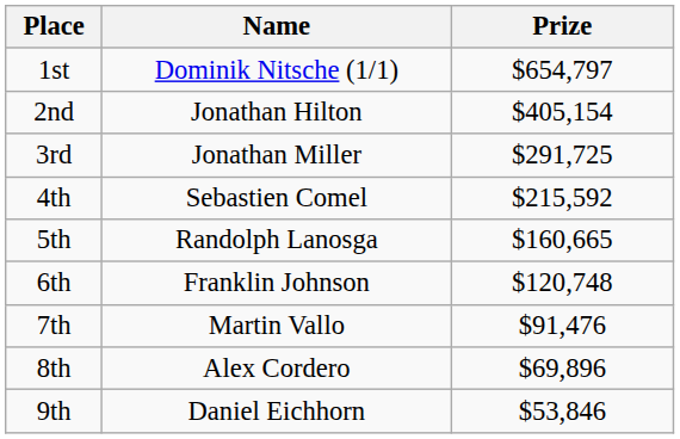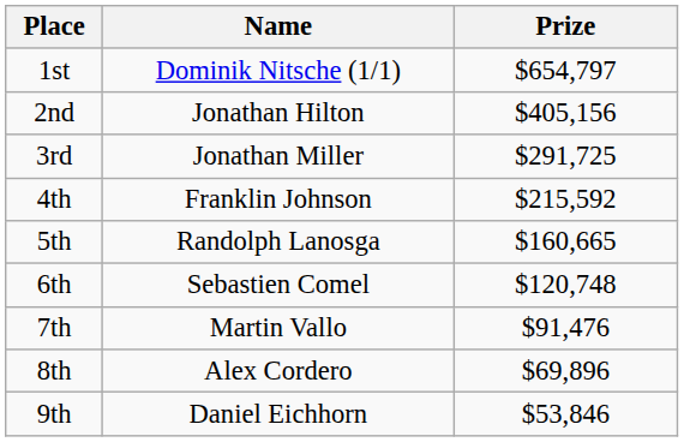 <table class="wikitable">
 <tr>
 <th width="50">Place</th>
 <th width="200">Name</th>
 <th width="125">Prize</th>
 </tr>
 <tr>
 <td align = "center">1st</td>
 <td align = "center"><a href='#'>Dominik Nitsche</a> (1/1)</td>
 <td align = "center">$654,797</td>
 </tr>
 <tr>
 <td align = "center">2nd</td>
 <td align = "center">Jonathan Hilton</td>
-<td align = "center">$405,154</td>
+<td align = "center">$405,156</td>
 </tr>
 <tr>
 <td align = "center">3rd</td>
 <td align = "center">Jonathan Miller</td>
 <td align = "center">$291,725</td>
 </tr>
 <tr>
 <td align = "center">4th</td>
-<td align = "center">Sebastien Comel</td>
+<td align = "center">Franklin Johnson</td>
 <td align = "center">$215,592</td>
 </tr>
 <tr>
 <td align = "center">5th</td>
 <td align = "center">Randolph Lanosga</td>
 <td align = "center">$160,665</td>
 </tr>
 <tr>
 <td align = "center">6th</td>
-<td align = "center">Franklin Johnson</td>
+<td align = "center">Sebastien Comel</td>
 <td align = "center">$120,748</td>
 </tr>
 <tr>
 <td align = "center">7th</td>
 <td align = "center">Martin Vallo</td>
 <td align = "center">$91,476</td>
 </tr>
 <tr>
 <td align = "center">8th</td>
 <td align = "center">Alex Cordero</td>
 <td align = "center">$69,896</td>
 </tr>
 <tr>
 <td align = "center">9th</td>
 <td align = "center">Daniel Eichhorn</td>
 <td align = "center">$53,846</td>
 </tr>
 </table>
